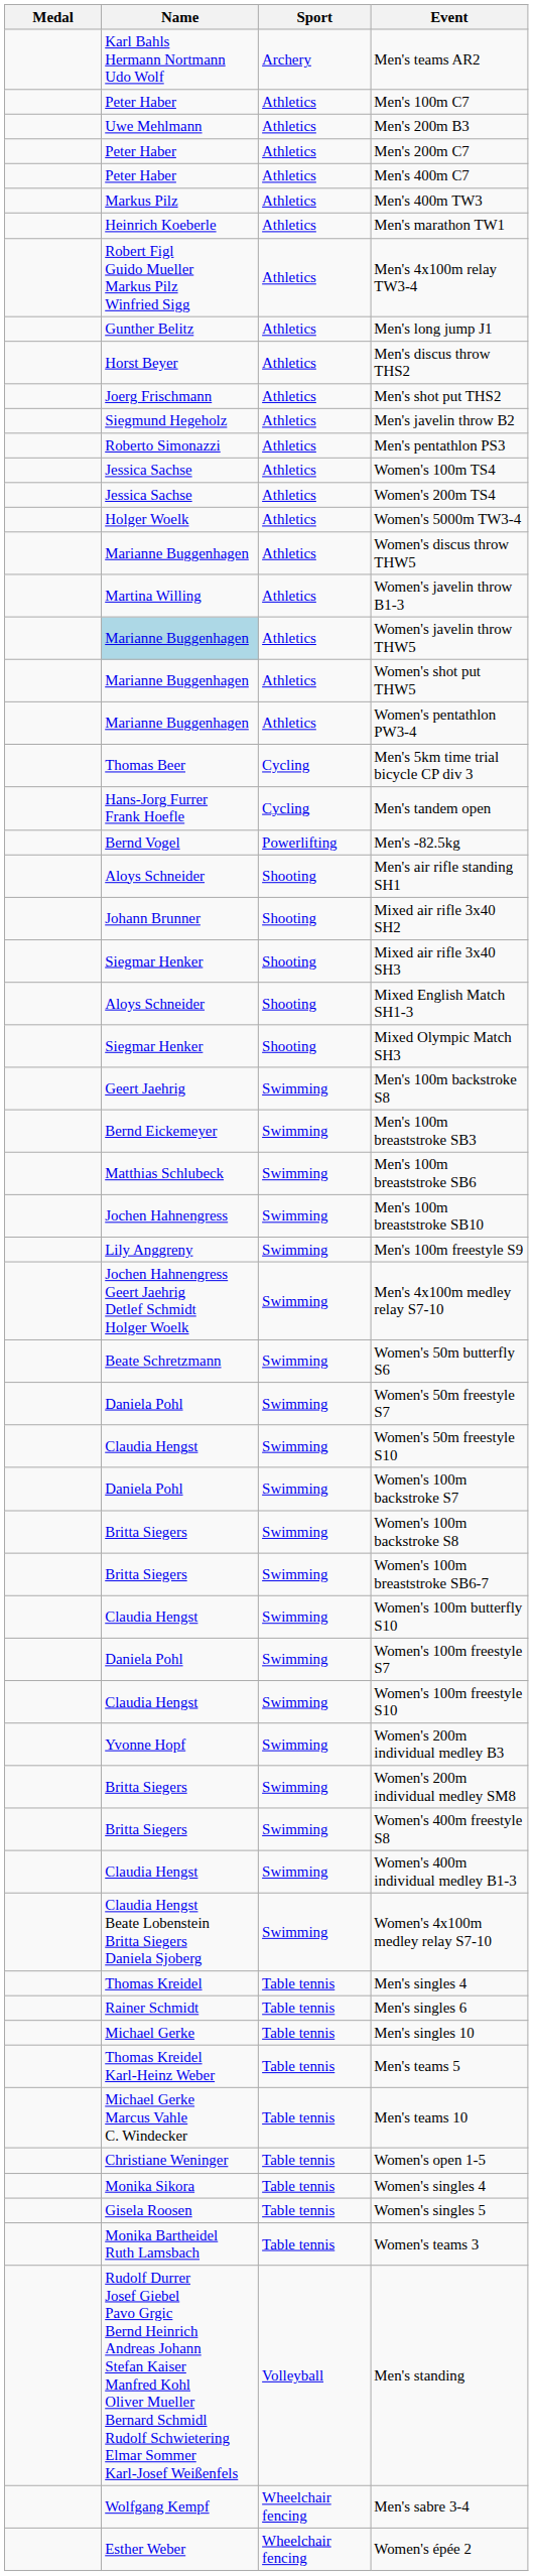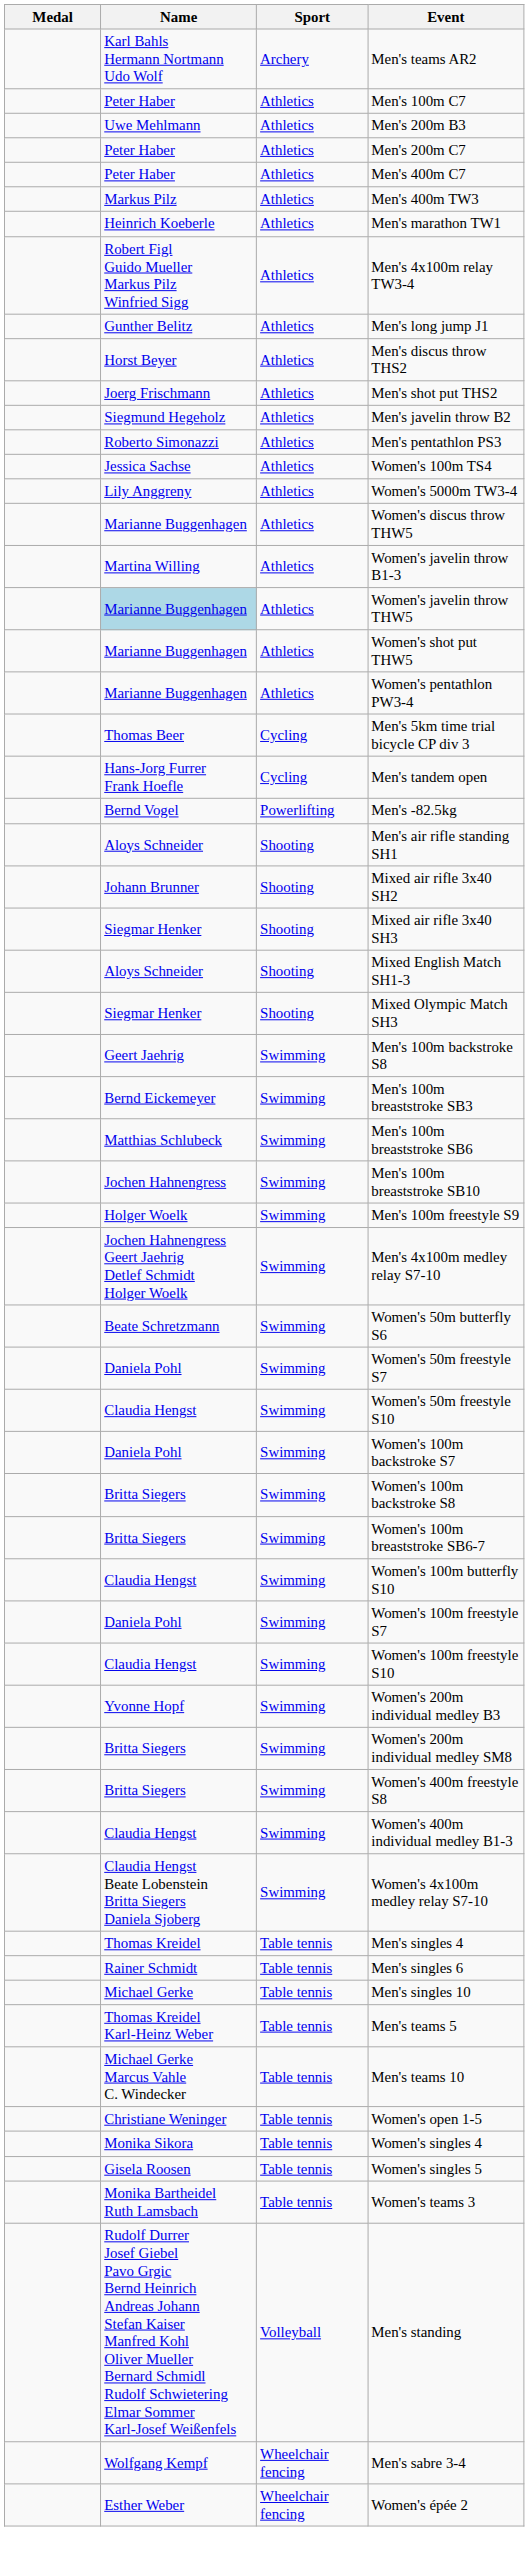 <table class=wikitable style="font-size:95%">
 <tr>
 <th style="width:6em">Medal</th>
 <th style="width:10em">Name</th>
 <th style="width:7em">Sport</th>
 <th style="width:10em">Event</th>
 </tr>
 <tr>
 <td></td>
 <td><a href='#'>Karl Bahls</a><br> <a href='#'>Hermann Nortmann</a><br> <a href='#'>Udo Wolf</a></td>
 <td><a href='#'>Archery</a></td>
 <td>Men's teams AR2</td>
 </tr>
 <tr>
 <td></td>
 <td><a href='#'>Peter Haber</a></td>
 <td><a href='#'>Athletics</a></td>
 <td>Men's 100m C7</td>
 </tr>
 <tr>
 <td></td>
 <td><a href='#'>Uwe Mehlmann</a></td>
 <td><a href='#'>Athletics</a></td>
 <td>Men's 200m B3</td>
 </tr>
 <tr>
 <td></td>
 <td><a href='#'>Peter Haber</a></td>
 <td><a href='#'>Athletics</a></td>
 <td>Men's 200m C7</td>
 </tr>
 <tr>
 <td></td>
 <td><a href='#'>Peter Haber</a></td>
 <td><a href='#'>Athletics</a></td>
 <td>Men's 400m C7</td>
 </tr>
 <tr>
 <td></td>
 <td><a href='#'>Markus Pilz</a></td>
 <td><a href='#'>Athletics</a></td>
 <td>Men's 400m TW3</td>
 </tr>
 <tr>
 <td></td>
 <td><a href='#'>Heinrich Koeberle</a></td>
 <td><a href='#'>Athletics</a></td>
 <td>Men's marathon TW1</td>
 </tr>
 <tr>
 <td></td>
 <td><a href='#'>Robert Figl</a><br> <a href='#'>Guido Mueller</a><br> <a href='#'>Markus Pilz</a><br> <a href='#'>Winfried Sigg</a></td>
 <td><a href='#'>Athletics</a></td>
 <td>Men's 4x100m relay TW3-4</td>
 </tr>
 <tr>
 <td></td>
 <td><a href='#'>Gunther Belitz</a></td>
 <td><a href='#'>Athletics</a></td>
 <td>Men's long jump J1</td>
 </tr>
 <tr>
 <td></td>
 <td><a href='#'>Horst Beyer</a></td>
 <td><a href='#'>Athletics</a></td>
 <td>Men's discus throw THS2</td>
 </tr>
 <tr>
 <td></td>
 <td><a href='#'>Joerg Frischmann</a></td>
 <td><a href='#'>Athletics</a></td>
 <td>Men's shot put THS2</td>
 </tr>
 <tr>
 <td></td>
 <td><a href='#'>Siegmund Hegeholz</a></td>
 <td><a href='#'>Athletics</a></td>
 <td>Men's javelin throw B2</td>
 </tr>
 <tr>
 <td></td>
 <td><a href='#'>Roberto Simonazzi</a></td>
 <td><a href='#'>Athletics</a></td>
 <td>Men's pentathlon PS3</td>
 </tr>
 <tr>
 <td></td>
 <td><a href='#'>Jessica Sachse</a></td>
 <td><a href='#'>Athletics</a></td>
 <td>Women's 100m TS4</td>
 </tr>
 <tr>
 <td></td>
-<td><a href='#'>Jessica Sachse</a></td>
-<td><a href='#'>Athletics</a></td>
-<td>Women's 200m TS4</td>
-</tr>
-<tr>
-<td></td>
-<td><a href='#'>Holger Woelk</a></td>
+<td><a href='#'>Lily Anggreny</a></td>
 <td><a href='#'>Athletics</a></td>
 <td>Women's 5000m TW3-4</td>
 </tr>
 <tr>
 <td></td>
 <td><a href='#'>Marianne Buggenhagen</a></td>
 <td><a href='#'>Athletics</a></td>
 <td>Women's discus throw THW5</td>
 </tr>
 <tr>
 <td></td>
 <td><a href='#'>Martina Willing</a></td>
 <td><a href='#'>Athletics</a></td>
 <td>Women's javelin throw B1-3</td>
 </tr>
 <tr>
 <td></td>
 <td style="background: lightblue;"><a href='#'>Marianne Buggenhagen</a></td>
 <td><a href='#'>Athletics</a></td>
 <td>Women's javelin throw THW5</td>
 </tr>
 <tr>
 <td></td>
 <td><a href='#'>Marianne Buggenhagen</a></td>
 <td><a href='#'>Athletics</a></td>
 <td>Women's shot put THW5</td>
 </tr>
 <tr>
 <td></td>
 <td><a href='#'>Marianne Buggenhagen</a></td>
 <td><a href='#'>Athletics</a></td>
 <td>Women's pentathlon PW3-4</td>
 </tr>
 <tr>
 <td></td>
 <td><a href='#'>Thomas Beer</a></td>
 <td><a href='#'>Cycling</a></td>
 <td>Men's 5km time trial bicycle CP div 3</td>
 </tr>
 <tr>
 <td></td>
 <td><a href='#'>Hans-Jorg Furrer</a><br> <a href='#'>Frank Hoefle</a></td>
 <td><a href='#'>Cycling</a></td>
 <td>Men's tandem open</td>
 </tr>
 <tr>
 <td></td>
 <td><a href='#'>Bernd Vogel</a></td>
 <td><a href='#'>Powerlifting</a></td>
 <td>Men's -82.5kg</td>
 </tr>
 <tr>
 <td></td>
 <td><a href='#'>Aloys Schneider</a></td>
 <td><a href='#'>Shooting</a></td>
 <td>Men's air rifle standing SH1</td>
 </tr>
 <tr>
 <td></td>
 <td><a href='#'>Johann Brunner</a></td>
 <td><a href='#'>Shooting</a></td>
 <td>Mixed air rifle 3x40 SH2</td>
 </tr>
 <tr>
 <td></td>
 <td><a href='#'>Siegmar Henker</a></td>
 <td><a href='#'>Shooting</a></td>
 <td>Mixed air rifle 3x40 SH3</td>
 </tr>
 <tr>
 <td></td>
 <td><a href='#'>Aloys Schneider</a></td>
 <td><a href='#'>Shooting</a></td>
 <td>Mixed English Match SH1-3</td>
 </tr>
 <tr>
 <td></td>
 <td><a href='#'>Siegmar Henker</a></td>
 <td><a href='#'>Shooting</a></td>
 <td>Mixed Olympic Match SH3</td>
 </tr>
 <tr>
 <td></td>
 <td><a href='#'>Geert Jaehrig</a></td>
 <td><a href='#'>Swimming</a></td>
 <td>Men's 100m backstroke S8</td>
 </tr>
 <tr>
 <td></td>
 <td><a href='#'>Bernd Eickemeyer</a></td>
 <td><a href='#'>Swimming</a></td>
 <td>Men's 100m breaststroke SB3</td>
 </tr>
 <tr>
 <td></td>
 <td><a href='#'>Matthias Schlubeck</a></td>
 <td><a href='#'>Swimming</a></td>
 <td>Men's 100m breaststroke SB6</td>
 </tr>
 <tr>
 <td></td>
 <td><a href='#'>Jochen Hahnengress</a></td>
 <td><a href='#'>Swimming</a></td>
 <td>Men's 100m breaststroke SB10</td>
 </tr>
 <tr>
 <td></td>
-<td><a href='#'>Lily Anggreny</a></td>
+<td><a href='#'>Holger Woelk</a></td>
 <td><a href='#'>Swimming</a></td>
 <td>Men's 100m freestyle S9</td>
 </tr>
 <tr>
 <td></td>
 <td><a href='#'>Jochen Hahnengress</a><br> <a href='#'>Geert Jaehrig</a><br> <a href='#'>Detlef Schmidt</a><br> <a href='#'>Holger Woelk</a></td>
 <td><a href='#'>Swimming</a></td>
 <td>Men's 4x100m medley relay S7-10</td>
 </tr>
 <tr>
 <td></td>
 <td><a href='#'>Beate Schretzmann</a></td>
 <td><a href='#'>Swimming</a></td>
 <td>Women's 50m butterfly S6</td>
 </tr>
 <tr>
 <td></td>
 <td><a href='#'>Daniela Pohl</a></td>
 <td><a href='#'>Swimming</a></td>
 <td>Women's 50m freestyle S7</td>
 </tr>
 <tr>
 <td></td>
 <td><a href='#'>Claudia Hengst</a></td>
 <td><a href='#'>Swimming</a></td>
 <td>Women's 50m freestyle S10</td>
 </tr>
 <tr>
 <td></td>
 <td><a href='#'>Daniela Pohl</a></td>
 <td><a href='#'>Swimming</a></td>
 <td>Women's 100m backstroke S7</td>
 </tr>
 <tr>
 <td></td>
 <td><a href='#'>Britta Siegers</a></td>
 <td><a href='#'>Swimming</a></td>
 <td>Women's 100m backstroke S8</td>
 </tr>
 <tr>
 <td></td>
 <td><a href='#'>Britta Siegers</a></td>
 <td><a href='#'>Swimming</a></td>
 <td>Women's 100m breaststroke SB6-7</td>
 </tr>
 <tr>
 <td></td>
 <td><a href='#'>Claudia Hengst</a></td>
 <td><a href='#'>Swimming</a></td>
 <td>Women's 100m butterfly S10</td>
 </tr>
 <tr>
 <td></td>
 <td><a href='#'>Daniela Pohl</a></td>
 <td><a href='#'>Swimming</a></td>
 <td>Women's 100m freestyle S7</td>
 </tr>
 <tr>
 <td></td>
 <td><a href='#'>Claudia Hengst</a></td>
 <td><a href='#'>Swimming</a></td>
 <td>Women's 100m freestyle S10</td>
 </tr>
 <tr>
 <td></td>
 <td><a href='#'>Yvonne Hopf</a></td>
 <td><a href='#'>Swimming</a></td>
 <td>Women's 200m individual medley B3</td>
 </tr>
 <tr>
 <td></td>
 <td><a href='#'>Britta Siegers</a></td>
 <td><a href='#'>Swimming</a></td>
 <td>Women's 200m individual medley SM8</td>
 </tr>
 <tr>
 <td></td>
 <td><a href='#'>Britta Siegers</a></td>
 <td><a href='#'>Swimming</a></td>
 <td>Women's 400m freestyle S8</td>
 </tr>
 <tr>
 <td></td>
 <td><a href='#'>Claudia Hengst</a></td>
 <td><a href='#'>Swimming</a></td>
 <td>Women's 400m individual medley B1-3</td>
 </tr>
 <tr>
 <td></td>
 <td><a href='#'>Claudia Hengst</a><br> Beate Lobenstein<br> <a href='#'>Britta Siegers</a><br> <a href='#'>Daniela Sjoberg</a></td>
 <td><a href='#'>Swimming</a></td>
 <td>Women's 4x100m medley relay S7-10</td>
 </tr>
 <tr>
 <td></td>
 <td><a href='#'>Thomas Kreidel</a></td>
 <td><a href='#'>Table tennis</a></td>
 <td>Men's singles 4</td>
 </tr>
 <tr>
 <td></td>
 <td><a href='#'>Rainer Schmidt</a></td>
 <td><a href='#'>Table tennis</a></td>
 <td>Men's singles 6</td>
 </tr>
 <tr>
 <td></td>
 <td><a href='#'>Michael Gerke</a></td>
 <td><a href='#'>Table tennis</a></td>
 <td>Men's singles 10</td>
 </tr>
 <tr>
 <td></td>
 <td><a href='#'>Thomas Kreidel</a><br> <a href='#'>Karl-Heinz Weber</a></td>
 <td><a href='#'>Table tennis</a></td>
 <td>Men's teams 5</td>
 </tr>
 <tr>
 <td></td>
 <td><a href='#'>Michael Gerke</a><br> <a href='#'>Marcus Vahle</a><br> C. Windecker</td>
 <td><a href='#'>Table tennis</a></td>
 <td>Men's teams 10</td>
 </tr>
 <tr>
 <td></td>
 <td><a href='#'>Christiane Weninger</a></td>
 <td><a href='#'>Table tennis</a></td>
 <td>Women's open 1-5</td>
 </tr>
 <tr>
 <td></td>
 <td><a href='#'>Monika Sikora</a></td>
 <td><a href='#'>Table tennis</a></td>
 <td>Women's singles 4</td>
 </tr>
 <tr>
 <td></td>
 <td><a href='#'>Gisela Roosen</a></td>
 <td><a href='#'>Table tennis</a></td>
 <td>Women's singles 5</td>
 </tr>
 <tr>
 <td></td>
 <td><a href='#'>Monika Bartheidel</a><br> <a href='#'>Ruth Lamsbach</a></td>
 <td><a href='#'>Table tennis</a></td>
 <td>Women's teams 3</td>
 </tr>
 <tr>
 <td></td>
 <td><a href='#'>Rudolf Durrer</a><br> <a href='#'>Josef Giebel</a><br> <a href='#'>Pavo Grgic</a><br> <a href='#'>Bernd Heinrich</a><br> <a href='#'>Andreas Johann</a><br> <a href='#'>Stefan Kaiser</a><br> <a href='#'>Manfred Kohl</a><br> <a href='#'>Oliver Mueller</a><br> <a href='#'>Bernard Schmidl</a><br> <a href='#'>Rudolf Schwietering</a><br> <a href='#'>Elmar Sommer</a><br> <a href='#'>Karl-Josef Weißenfels</a></td>
 <td><a href='#'>Volleyball</a></td>
 <td>Men's standing</td>
 </tr>
 <tr>
 <td></td>
 <td><a href='#'>Wolfgang Kempf</a></td>
 <td><a href='#'>Wheelchair fencing</a></td>
 <td>Men's sabre 3-4</td>
 </tr>
 <tr>
 <td></td>
 <td><a href='#'>Esther Weber</a></td>
 <td><a href='#'>Wheelchair fencing</a></td>
 <td>Women's épée 2</td>
 </tr>
 </table>
